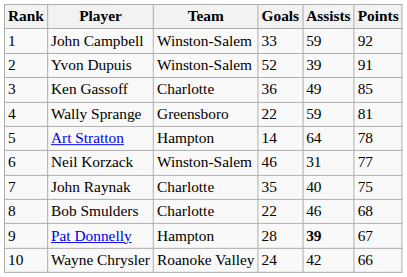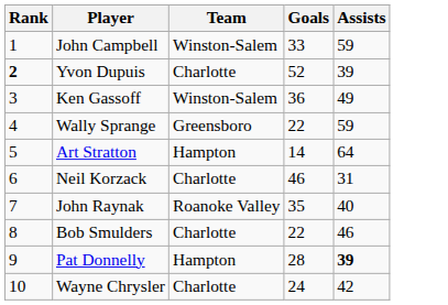 <table class="wikitable">
 <tr>
 <th>Rank</th>
 <th>Player</th>
 <th>Team</th>
 <th>Goals</th>
 <th>Assists</th>
-<th>Points</th>
 </tr>
 <tr>
 <td>1</td>
 <td>John Campbell</td>
 <td>Winston-Salem</td>
 <td>33</td>
 <td>59</td>
-<td>92</td>
 </tr>
 <tr>
-<td>2</td>
+<td><strong>2</strong></td>
 <td>Yvon Dupuis</td>
-<td>Winston-Salem</td>
+<td>Charlotte</td>
 <td>52</td>
 <td>39</td>
-<td>91</td>
 </tr>
 <tr>
 <td>3</td>
 <td>Ken Gassoff</td>
-<td>Charlotte</td>
+<td>Winston-Salem</td>
 <td>36</td>
 <td>49</td>
-<td>85</td>
 </tr>
 <tr>
 <td>4</td>
 <td>Wally Sprange</td>
 <td>Greensboro</td>
 <td>22</td>
 <td>59</td>
-<td>81</td>
 </tr>
 <tr>
 <td>5</td>
 <td><a href='#'>Art Stratton</a></td>
 <td>Hampton</td>
 <td>14</td>
 <td>64</td>
-<td>78</td>
 </tr>
 <tr>
 <td>6</td>
 <td>Neil Korzack</td>
-<td>Winston-Salem</td>
+<td>Charlotte</td>
 <td>46</td>
 <td>31</td>
-<td>77</td>
 </tr>
 <tr>
 <td>7</td>
 <td>John Raynak</td>
-<td>Charlotte</td>
+<td>Roanoke Valley</td>
 <td>35</td>
 <td>40</td>
-<td>75</td>
 </tr>
 <tr>
 <td>8</td>
 <td>Bob Smulders</td>
 <td>Charlotte</td>
 <td>22</td>
 <td>46</td>
-<td>68</td>
 </tr>
 <tr>
 <td>9</td>
 <td><a href='#'>Pat Donnelly</a></td>
 <td>Hampton</td>
 <td>28</td>
 <td><strong>39</strong></td>
-<td>67</td>
 </tr>
 <tr>
 <td>10</td>
 <td>Wayne Chrysler</td>
-<td>Roanoke Valley</td>
+<td>Charlotte</td>
 <td>24</td>
 <td>42</td>
-<td>66</td>
 </tr>
 </table>
